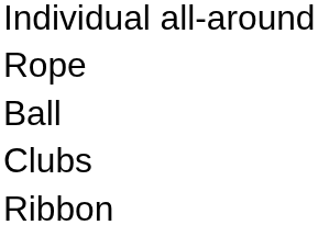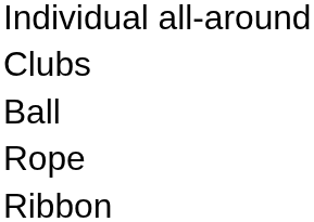 <table>
 <tr>
 <td>Individual all-around</td>
+<td></td>
+<td></td>
+<td></td>
+</tr>
+<tr>
+<td>Clubs</td>
+<td></td>
+<td></td>
+<td><br></td>
+</tr>
+<tr>
+<td>Ball</td>
 <td></td>
 <td></td>
 <td></td>
 </tr>
 <tr>
 <td>Rope</td>
 <td></td>
 <td><br></td>
 <td></td>
 </tr>
 <tr>
-<td>Ball</td>
-<td></td>
-<td></td>
-<td></td>
-</tr>
-<tr>
-<td>Clubs</td>
-<td></td>
-<td></td>
-<td><br></td>
-</tr>
-<tr>
 <td>Ribbon</td>
 <td></td>
 <td></td>
 <td></td>
 </tr>
 </table>
